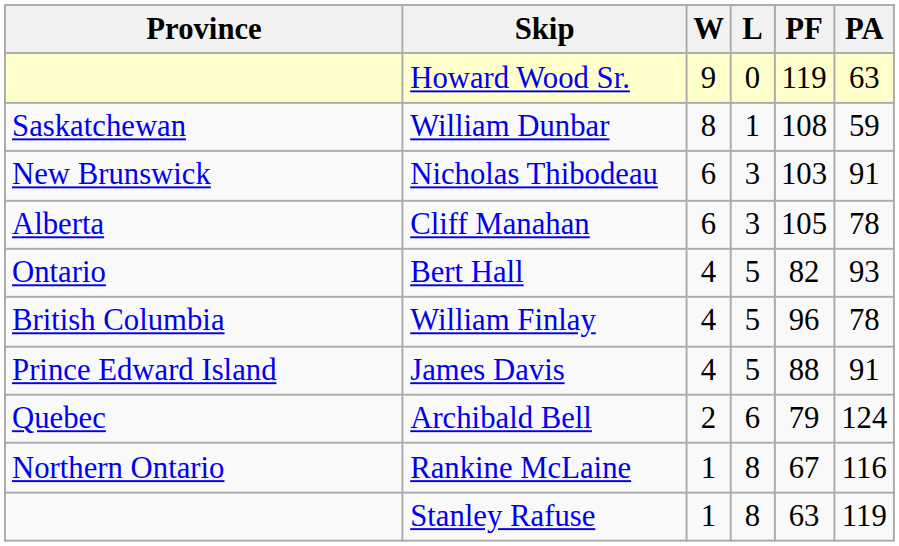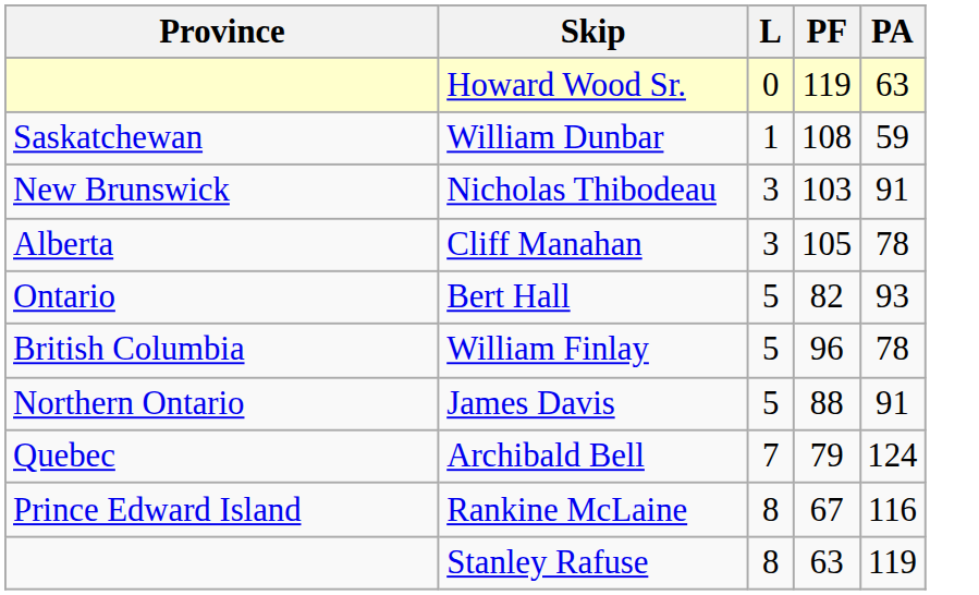 <table class="wikitable" style="text-align: center;">
 <tr>
 <th width="200">Province</th>
 <th width="140">Skip</th>
-<th width="15">W</th>
 <th width="15">L</th>
 <th width="15">PF</th>
 <th width="15">PA</th>
 </tr>
 <tr bgcolor=#ffffcc>
 <td style="text-align: left;"></td>
 <td style="text-align: left;"><a href='#'>Howard Wood Sr.</a></td>
-<td>9</td>
 <td>0</td>
 <td>119</td>
 <td>63</td>
 </tr>
 <tr>
 <td style="text-align: left;"><a href='#'>Saskatchewan</a></td>
 <td style="text-align: left;"><a href='#'>William Dunbar</a></td>
-<td>8</td>
 <td>1</td>
 <td>108</td>
 <td>59</td>
 </tr>
 <tr>
 <td style="text-align: left;"><a href='#'>New Brunswick</a></td>
 <td style="text-align: left;"><a href='#'>Nicholas Thibodeau</a></td>
-<td>6</td>
 <td>3</td>
 <td>103</td>
 <td>91</td>
 </tr>
 <tr>
 <td style="text-align: left;"><a href='#'>Alberta</a></td>
 <td style="text-align: left;"><a href='#'>Cliff Manahan</a></td>
-<td>6</td>
 <td>3</td>
 <td>105</td>
 <td>78</td>
 </tr>
 <tr>
 <td style="text-align: left;"><a href='#'>Ontario</a></td>
 <td style="text-align: left;"><a href='#'>Bert Hall</a></td>
-<td>4</td>
 <td>5</td>
 <td>82</td>
 <td>93</td>
 </tr>
 <tr>
 <td style="text-align: left;"><a href='#'>British Columbia</a></td>
 <td style="text-align: left;"><a href='#'>William Finlay</a></td>
-<td>4</td>
 <td>5</td>
 <td>96</td>
 <td>78</td>
 </tr>
 <tr>
-<td style="text-align: left;"><a href='#'>Prince Edward Island</a></td>
+<td style="text-align: left;"><a href='#'>Northern Ontario</a></td>
 <td style="text-align: left;"><a href='#'>James Davis</a></td>
-<td>4</td>
 <td>5</td>
 <td>88</td>
 <td>91</td>
 </tr>
 <tr>
 <td style="text-align: left;"><a href='#'>Quebec</a></td>
 <td style="text-align: left;"><a href='#'>Archibald Bell</a></td>
-<td>2</td>
-<td>6</td>
+<td>7</td>
 <td>79</td>
 <td>124</td>
 </tr>
 <tr>
-<td style="text-align: left;"><a href='#'>Northern Ontario</a></td>
+<td style="text-align: left;"><a href='#'>Prince Edward Island</a></td>
 <td style="text-align: left;"><a href='#'>Rankine McLaine</a></td>
-<td>1</td>
 <td>8</td>
 <td>67</td>
 <td>116</td>
 </tr>
 <tr>
 <td style="text-align: left;"></td>
 <td style="text-align: left;"><a href='#'>Stanley Rafuse</a></td>
-<td>1</td>
 <td>8</td>
 <td>63</td>
 <td>119</td>
 </tr>
 </table>
